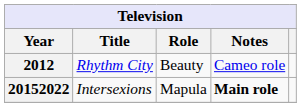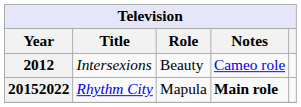 <table class="wikitable">
 <tr>
 <th style="background:Lavender" colspan="5">Television</th>
 </tr>
 <tr>
 <th>Year</th>
 <th>Title</th>
 <th>Role</th>
 <th class="unsortable">Notes</th>
 <th class="unsortable"></th>
 </tr>
 <tr>
 <th>2012</th>
-<td><em><a href='#'>Rhythm City</a></em></td>
+<td><em>Intersexions</em></td>
 <td>Beauty</td>
 <td><a href='#'>Cameo role</a></td>
 <td></td>
 </tr>
 <tr>
 <th>20152022</th>
-<td><em>Intersexions</em></td>
+<td><em><a href='#'>Rhythm City</a></em></td>
 <td>Mapula</td>
 <td><strong>Main role</strong></td>
 <td></td>
 </tr>
 <tr>
 </tr>
 </table>
